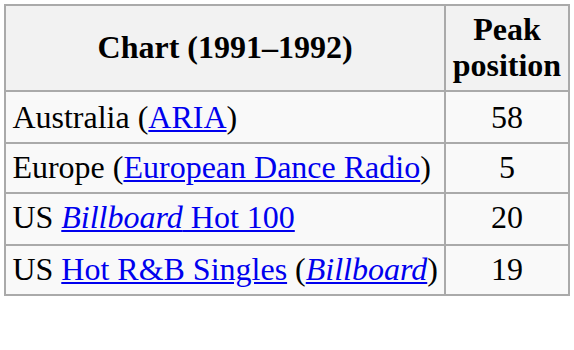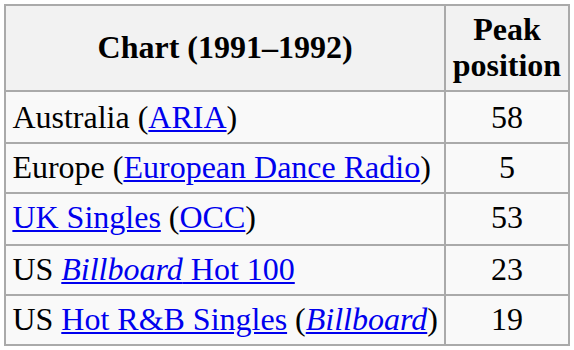 <table class="wikitable sortable">
 <tr>
 <th>Chart (1991–1992)</th>
 <th>Peak<br>position</th>
 </tr>
 <tr>
 <td>Australia (<a href='#'>ARIA</a>)</td>
 <td align="center">58</td>
 </tr>
 <tr>
 <td>Europe (<a href='#'>European Dance Radio</a>)</td>
 <td align="center">5</td>
 </tr>
 <tr>
 </tr>
 <tr>
 </tr>
 <tr>
+<td><a href='#'>UK Singles</a> (<a href='#'>OCC</a>)</td>
+<td align="center">53</td>
+</tr>
+<tr>
 <td>US <a href='#'><em>Billboard</em> Hot 100</a></td>
-<td align="center">20</td>
+<td align="center">23</td>
 </tr>
 <tr>
 <td>US <a href='#'>Hot R&B Singles</a> (<em><a href='#'>Billboard</a></em>)</td>
 <td align="center">19</td>
 </tr>
 <tr>
 </tr>
 </table>
